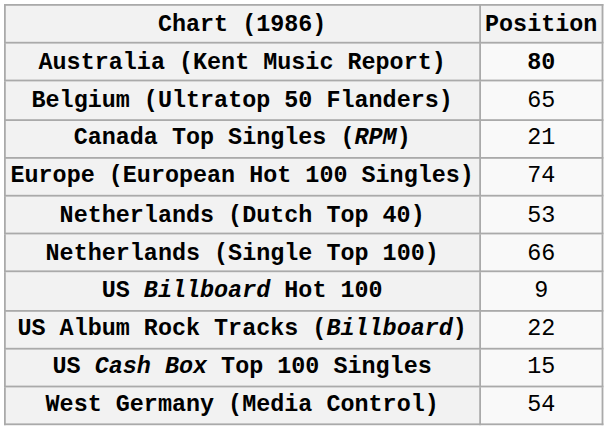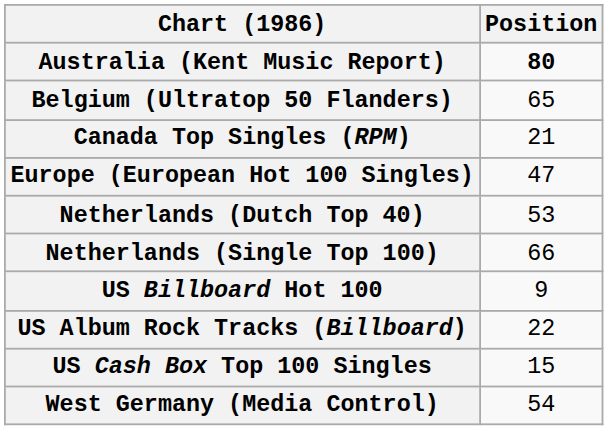 <table class="wikitable sortable plainrowheaders" style="text-align:center">
 <tr>
 <th scope="col">Chart (1986)</th>
 <th scope="col">Position</th>
 </tr>
 <tr>
 <th scope="row">Australia (Kent Music Report)</th>
 <td><strong>80</strong></td>
 </tr>
 <tr>
 <th scope="row">Belgium (Ultratop 50 Flanders)</th>
 <td>65</td>
 </tr>
 <tr>
 <th scope="row">Canada Top Singles (<em>RPM</em>)</th>
 <td>21</td>
 </tr>
 <tr>
 <th scope="row">Europe (European Hot 100 Singles)</th>
-<td>74</td>
+<td>47</td>
 </tr>
 <tr>
 <th scope="row">Netherlands (Dutch Top 40)</th>
 <td>53</td>
 </tr>
 <tr>
 <th scope="row">Netherlands (Single Top 100)</th>
 <td>66</td>
 </tr>
 <tr>
 <th scope="row">US <em>Billboard</em> Hot 100</th>
 <td>9</td>
 </tr>
 <tr>
 <th scope="row">US Album Rock Tracks (<em>Billboard</em>)</th>
 <td>22</td>
 </tr>
 <tr>
 <th scope="row">US <em>Cash Box</em> Top 100 Singles</th>
 <td>15</td>
 </tr>
 <tr>
 <th scope="row">West Germany (Media Control)</th>
 <td>54</td>
 </tr>
 </table>
